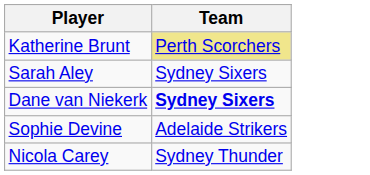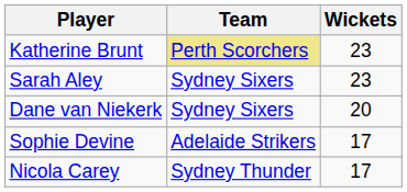 <table class="wikitable" style="text-align: center;">
 <tr>
 <th>Player</th>
 <th>Team</th>
+<th>Wickets</th>
 </tr>
 <tr>
 <td style="text-align:left"><a href='#'>Katherine Brunt</a></td>
 <td style="background: khaki; text-align:left"><a href='#'>Perth Scorchers</a></td>
+<td>23</td>
 </tr>
 <tr>
 <td style="text-align:left"><a href='#'>Sarah Aley</a></td>
 <td style="text-align:left"><a href='#'>Sydney Sixers</a></td>
+<td>23</td>
 </tr>
 <tr>
 <td style="text-align:left"><a href='#'>Dane van Niekerk</a></td>
-<td style="text-align:left"><strong><a href='#'>Sydney Sixers</a></strong></td>
+<td style="text-align:left"><a href='#'>Sydney Sixers</a></td>
+<td>20</td>
 </tr>
 <tr>
 <td style="text-align:left"><a href='#'>Sophie Devine</a></td>
 <td style="text-align:left"><a href='#'>Adelaide Strikers</a></td>
+<td>17</td>
 </tr>
 <tr>
 <td style="text-align:left"><a href='#'>Nicola Carey</a></td>
 <td style="text-align:left"><a href='#'>Sydney Thunder</a></td>
+<td>17</td>
 </tr>
 </table>
